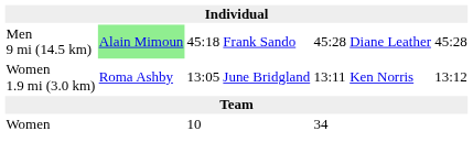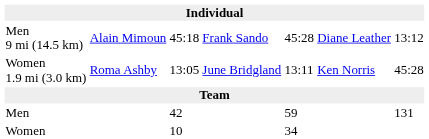 <table>
 <tr>
 <td colspan=7 bgcolor=#eeeeee style=text-align:center;><strong>Individual</strong></td>
 </tr>
 <tr>
 <td>Men<br>9 mi (14.5 km)</td>
-<td style="background: lightgreen;"><a href='#'>Alain Mimoun</a><br></td>
+<td><a href='#'>Alain Mimoun</a><br></td>
 <td>45:18</td>
 <td><a href='#'>Frank Sando</a><br></td>
 <td>45:28</td>
 <td><a href='#'>Diane Leather</a><br></td>
-<td>45:28</td>
+<td>13:12</td>
 </tr>
 <tr>
 <td>Women<br>1.9 mi (3.0 km)</td>
 <td><a href='#'>Roma Ashby</a><br></td>
 <td>13:05</td>
 <td><a href='#'>June Bridgland</a><br></td>
 <td>13:11</td>
 <td><a href='#'>Ken Norris</a><br></td>
-<td>13:12</td>
+<td>45:28</td>
 </tr>
 <tr>
 <td colspan=7 bgcolor=#eeeeee style=text-align:center;><strong>Team</strong></td>
+</tr>
+<tr>
+<td>Men</td>
+<td></td>
+<td>42</td>
+<td></td>
+<td>59</td>
+<td></td>
+<td>131</td>
 </tr>
 <tr>
 <td>Women</td>
 <td></td>
 <td>10</td>
 <td></td>
 <td>34</td>
 <td></td>
 <td></td>
 </tr>
 </table>
